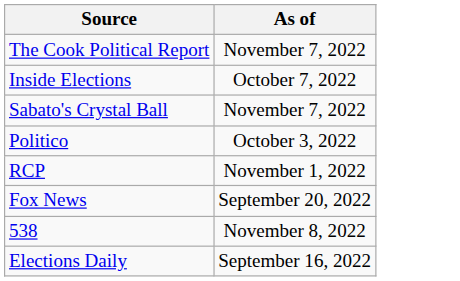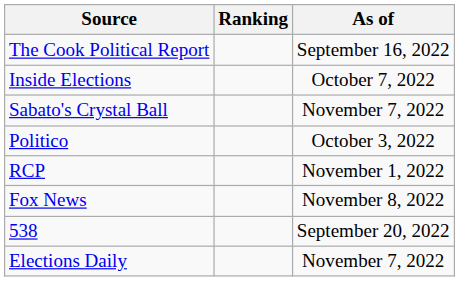 <table class="wikitable" style="text-align:center">
 <tr>
 <th>Source</th>
+<th>Ranking</th>
 <th>As of</th>
 </tr>
 <tr>
 <td align=left><a href='#'>The Cook Political Report</a></td>
-<td>November 7, 2022</td>
+<td></td>
+<td>September 16, 2022</td>
 </tr>
 <tr>
 <td align=left><a href='#'>Inside Elections</a></td>
+<td></td>
 <td>October 7, 2022</td>
 </tr>
 <tr>
 <td align=left><a href='#'>Sabato's Crystal Ball</a></td>
+<td></td>
 <td>November 7, 2022</td>
 </tr>
 <tr>
 <td align="left"><a href='#'>Politico</a></td>
+<td></td>
 <td>October 3, 2022</td>
 </tr>
 <tr>
 <td align=left><a href='#'>RCP</a></td>
+<td></td>
 <td>November 1, 2022</td>
 </tr>
 <tr>
 <td align=left><a href='#'>Fox News</a></td>
+<td></td>
+<td>November 8, 2022</td>
+</tr>
+<tr>
+<td align="left"><a href='#'>538</a></td>
+<td></td>
 <td>September 20, 2022</td>
 </tr>
 <tr>
-<td align="left"><a href='#'>538</a></td>
-<td>November 8, 2022</td>
-</tr>
-<tr>
 <td align="left"><a href='#'>Elections Daily</a></td>
-<td>September 16, 2022</td>
+<td></td>
+<td>November 7, 2022</td>
 </tr>
 </table>
